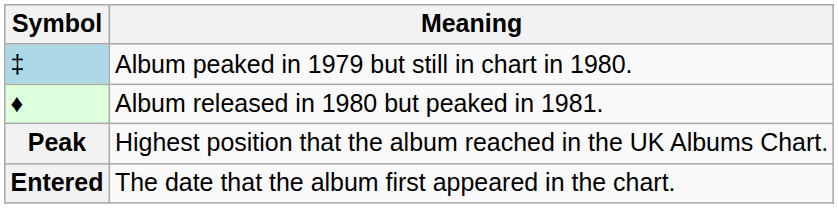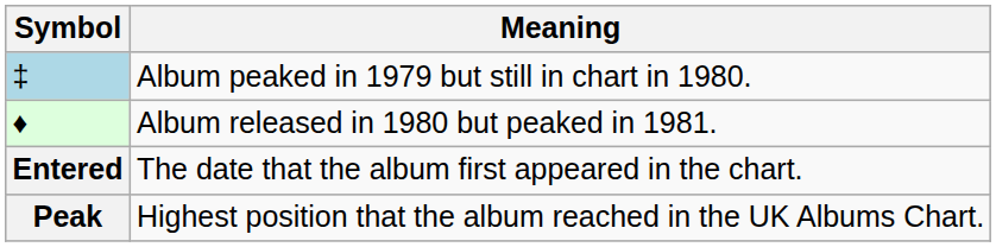 <table Class="wikitable">
 <tr>
 <th>Symbol</th>
 <th>Meaning</th>
 </tr>
 <tr>
 <td bgcolor=lightblue>‡</td>
 <td>Album peaked in 1979 but still in chart in 1980.</td>
 </tr>
 <tr>
 <td bgcolor=#DDFFDD>♦</td>
 <td>Album released in 1980 but peaked in 1981.</td>
 </tr>
 <tr>
+<th>Entered</th>
+<td>The date that the album first appeared in the chart.</td>
+</tr>
+<tr>
 <th>Peak</th>
 <td>Highest position that the album reached in the UK Albums Chart.</td>
 </tr>
-<tr>
-<th>Entered</th>
-<td>The date that the album first appeared in the chart.</td>
-</tr>
 </table>
